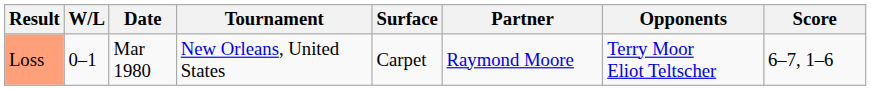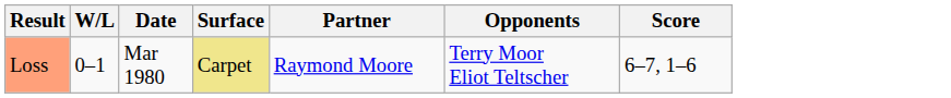 <table class="sortable wikitable">
 <tr>
 <th style="width:40px">Result</th>
 <th style="width:30px" class="unsortable">W/L</th>
 <th style="width:50px">Date</th>
-<th style="width:160px">Tournament</th>
 <th style="width:50px">Surface</th>
 <th style="width:130px">Partner</th>
 <th style="width:130px">Opponents</th>
 <th style="width:80px" class="unsortable">Score</th>
 </tr>
 <tr>
 <td style="background:#ffa07a;">Loss</td>
 <td>0–1</td>
 <td>Mar 1980</td>
-<td><a href='#'>New Orleans</a>, United States</td>
-<td>Carpet</td>
+<td style="background: khaki;">Carpet</td>
 <td> <a href='#'>Raymond Moore</a></td>
 <td> <a href='#'>Terry Moor</a><br> <a href='#'>Eliot Teltscher</a></td>
 <td>6–7, 1–6</td>
 </tr>
 </table>
